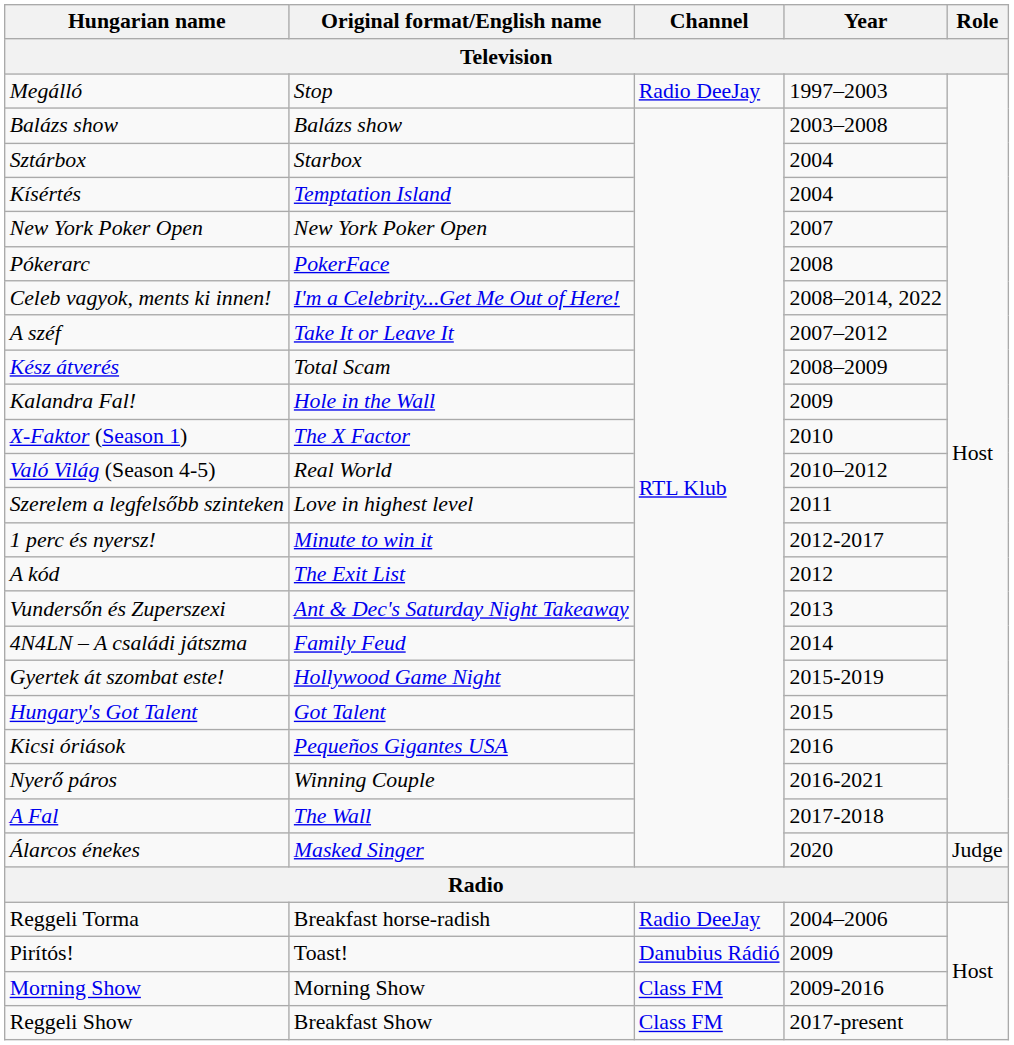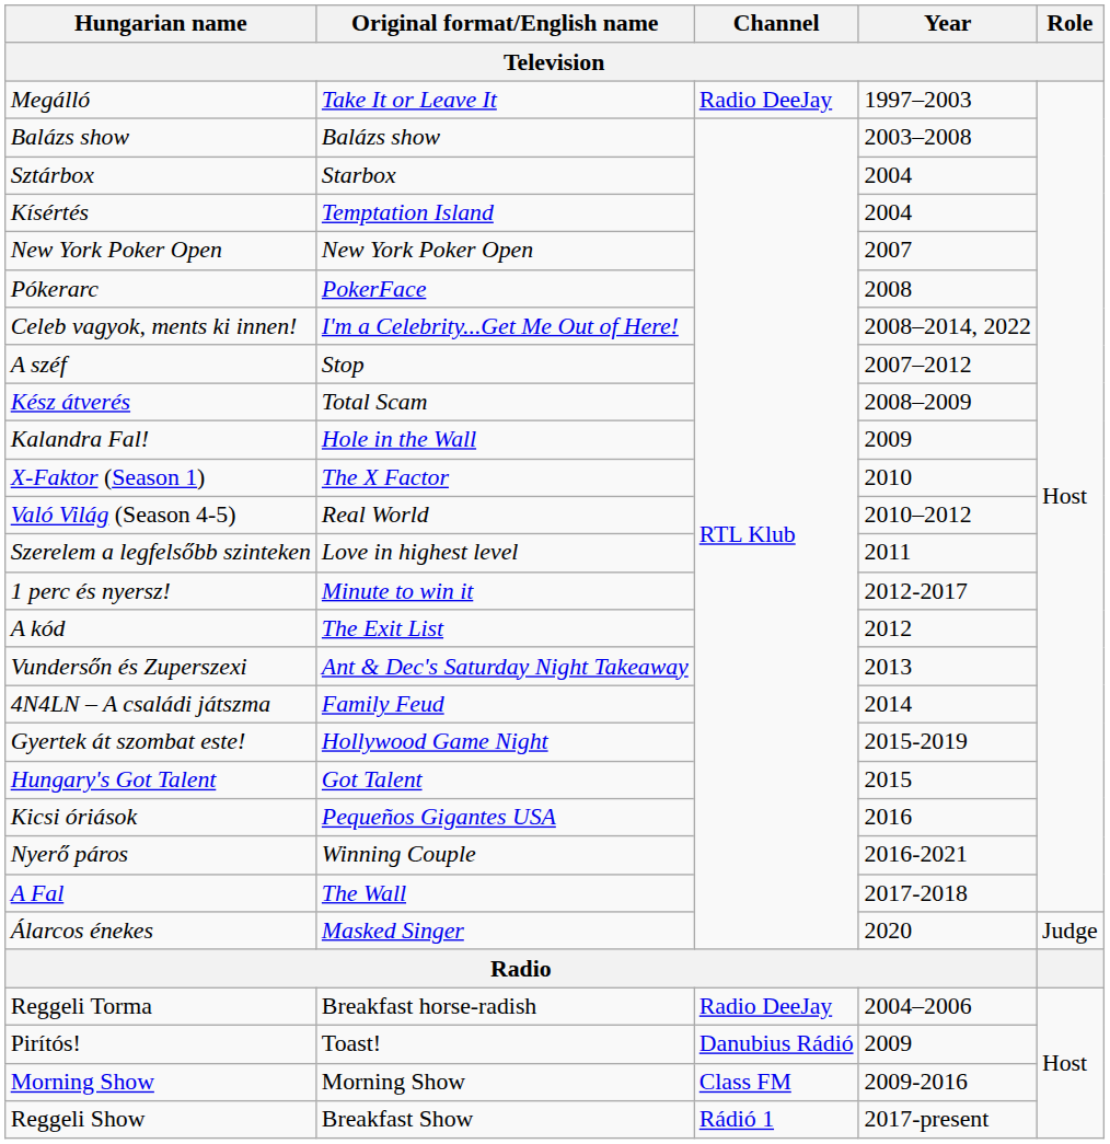 <table class="wikitable">
 <tr>
 <th>Hungarian name</th>
 <th>Original format/English name</th>
 <th>Channel</th>
 <th>Year</th>
 <th>Role</th>
 </tr>
 <tr>
 <th colspan="5">Television</th>
 </tr>
 <tr>
 <td><em>Megálló</em></td>
-<td><em>Stop</em></td>
+<td><a href='#'><em>Take It or Leave It</em></a></td>
 <td><a href='#'>Radio DeeJay</a></td>
 <td>1997–2003</td>
 <td rowspan="22">Host</td>
 </tr>
 <tr>
 <td><em>Balázs show</em></td>
 <td><em>Balázs show</em></td>
 <td rowspan="22"><a href='#'>RTL Klub</a></td>
 <td>2003–2008</td>
 </tr>
 <tr>
 <td><em>Sztárbox</em></td>
 <td><em>Starbox</em></td>
 <td>2004</td>
 </tr>
 <tr>
 <td><em>Kísértés</em></td>
 <td><a href='#'><em>Temptation Island</em></a></td>
 <td>2004</td>
 </tr>
 <tr>
 <td><em>New York Poker Open</em></td>
 <td><em>New York Poker Open</em></td>
 <td>2007</td>
 </tr>
 <tr>
 <td><em>Pókerarc</em></td>
 <td><em><a href='#'>PokerFace</a></em></td>
 <td>2008</td>
 </tr>
 <tr>
 <td><em>Celeb vagyok, ments ki innen!</em></td>
 <td><em><a href='#'>I'm a Celebrity...Get Me Out of Here!</a></em></td>
 <td>2008–2014, 2022</td>
 </tr>
 <tr>
 <td><em>A széf</em></td>
-<td><a href='#'><em>Take It or Leave It</em></a></td>
+<td><em>Stop</em></td>
 <td>2007–2012</td>
 </tr>
 <tr>
 <td><em><a href='#'>Kész átverés</a></em></td>
 <td><em>Total Scam</em></td>
 <td>2008–2009</td>
 </tr>
 <tr>
 <td><em>Kalandra Fal!</em></td>
 <td><a href='#'><em>Hole in the Wall</em></a></td>
 <td>2009</td>
 </tr>
 <tr>
 <td><em><a href='#'>X-Faktor</a></em> (<a href='#'>Season 1</a>)</td>
 <td><em><a href='#'>The X Factor</a></em></td>
 <td>2010</td>
 </tr>
 <tr>
 <td><em><a href='#'>Való Világ</a></em> (Season 4-5)</td>
 <td><em>Real World</em></td>
 <td>2010–2012</td>
 </tr>
 <tr>
 <td><em>Szerelem a legfelsőbb szinteken</em></td>
 <td><em>Love in highest level</em></td>
 <td>2011</td>
 </tr>
 <tr>
 <td><em>1 perc és nyersz!</em></td>
 <td><em><a href='#'>Minute to win it</a></em></td>
 <td>2012-2017</td>
 </tr>
 <tr>
 <td><em>A kód</em></td>
 <td><em><a href='#'>The Exit List</a></em></td>
 <td>2012</td>
 </tr>
 <tr>
 <td><em>Vundersőn és Zuperszexi</em></td>
 <td><em><a href='#'>Ant & Dec's Saturday Night Takeaway</a></em></td>
 <td>2013</td>
 </tr>
 <tr>
 <td><em>4N4LN – A családi játszma</em></td>
 <td><em><a href='#'>Family Feud</a></em></td>
 <td>2014</td>
 </tr>
 <tr>
 <td><em>Gyertek át szombat este!</em></td>
 <td><em><a href='#'>Hollywood Game Night</a></em></td>
 <td>2015-2019</td>
 </tr>
 <tr>
 <td><em><a href='#'>Hungary's Got Talent</a></em></td>
 <td><em><a href='#'>Got Talent</a></em></td>
 <td>2015</td>
 </tr>
 <tr>
 <td><em>Kicsi óriások</em></td>
 <td><em><a href='#'>Pequeños Gigantes USA</a></em></td>
 <td>2016</td>
 </tr>
 <tr>
 <td><em>Nyerő páros</em></td>
 <td><em>Winning Couple</em></td>
 <td>2016-2021</td>
 </tr>
 <tr>
 <td><a href='#'><em>A Fal</em></a></td>
 <td><a href='#'><em>The Wall</em></a></td>
 <td>2017-2018</td>
 </tr>
 <tr>
 <td><em>Álarcos énekes</em></td>
 <td><em><a href='#'>Masked Singer</a></em></td>
 <td>2020</td>
 <td>Judge</td>
 </tr>
 <tr>
 <th colspan=4>Radio</th>
 <th></th>
 </tr>
 <tr>
 <td>Reggeli Torma</td>
 <td>Breakfast horse-radish</td>
 <td><a href='#'>Radio DeeJay</a></td>
 <td>2004–2006</td>
 <td rowspan="4">Host</td>
 </tr>
 <tr>
 <td>Pirítós!</td>
 <td>Toast!</td>
 <td><a href='#'>Danubius Rádió</a></td>
 <td>2009</td>
 </tr>
 <tr>
 <td><a href='#'>Morning Show</a></td>
 <td>Morning Show</td>
 <td><a href='#'>Class FM</a></td>
 <td>2009-2016</td>
 </tr>
 <tr>
 <td>Reggeli Show</td>
 <td>Breakfast Show</td>
-<td><a href='#'>Class FM</a></td>
+<td><a href='#'>Rádió 1</a></td>
 <td>2017-present</td>
 </tr>
 </table>
